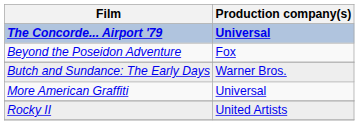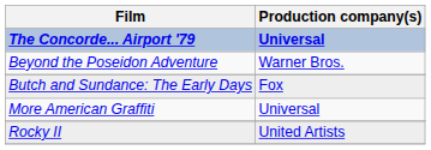 <table class="wikitable sortable plainrowheaders">
 <tr>
 <th>Film</th>
 <th class="unsortable">Production company(s)</th>
 </tr>
 <tr style="background:#B0C4DE">
 <td><strong><em><a href='#'>The Concorde... Airport '79</a></em></strong></td>
 <td><strong><a href='#'>Universal</a></strong></td>
 </tr>
 <tr>
 <td><em><a href='#'>Beyond the Poseidon Adventure</a></em></td>
-<td><a href='#'>Fox</a></td>
+<td><a href='#'>Warner Bros.</a></td>
 </tr>
 <tr>
 </tr>
 <tr style="background:#eee;">
 <td><em><a href='#'>Butch and Sundance: The Early Days</a></em></td>
-<td><a href='#'>Warner Bros.</a></td>
+<td><a href='#'>Fox</a></td>
 </tr>
 <tr>
 <td><em><a href='#'>More American Graffiti</a></em></td>
 <td><a href='#'>Universal</a></td>
 </tr>
 <tr>
 </tr>
 <tr style="background:#eee;">
 <td><em><a href='#'>Rocky II</a></em></td>
 <td><a href='#'>United Artists</a></td>
 </tr>
 <tr>
 </tr>
 </table>
